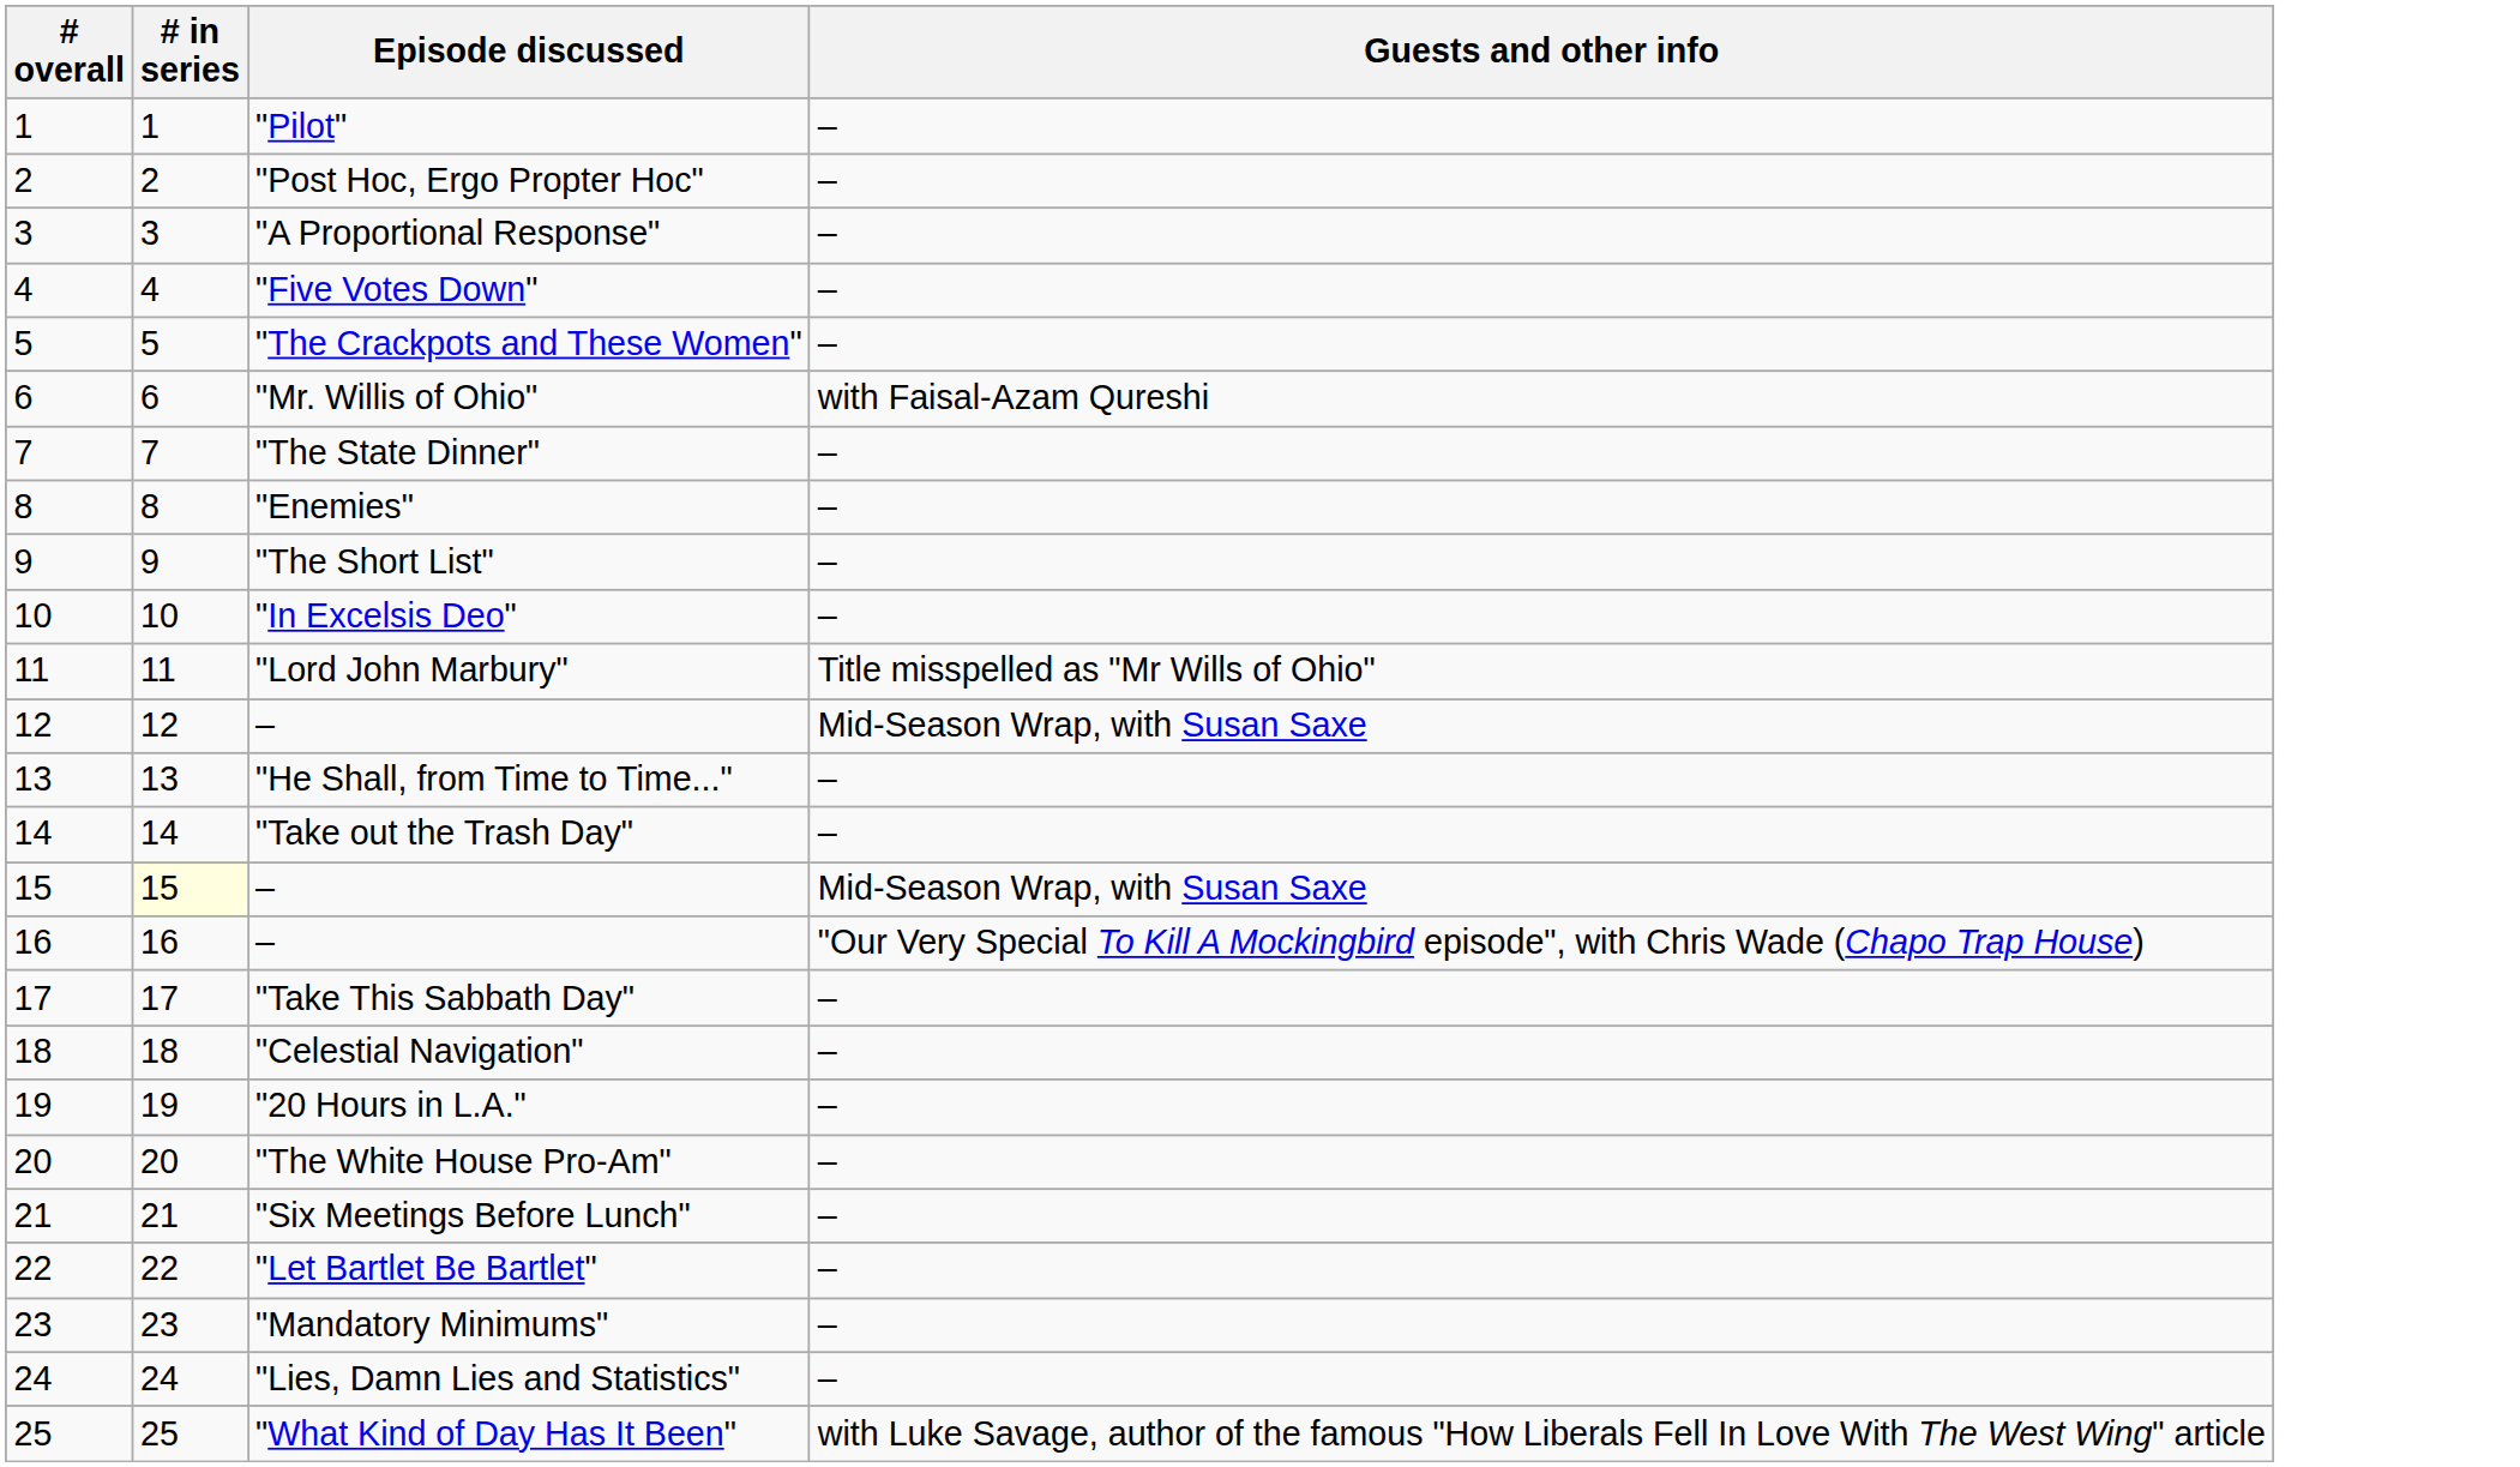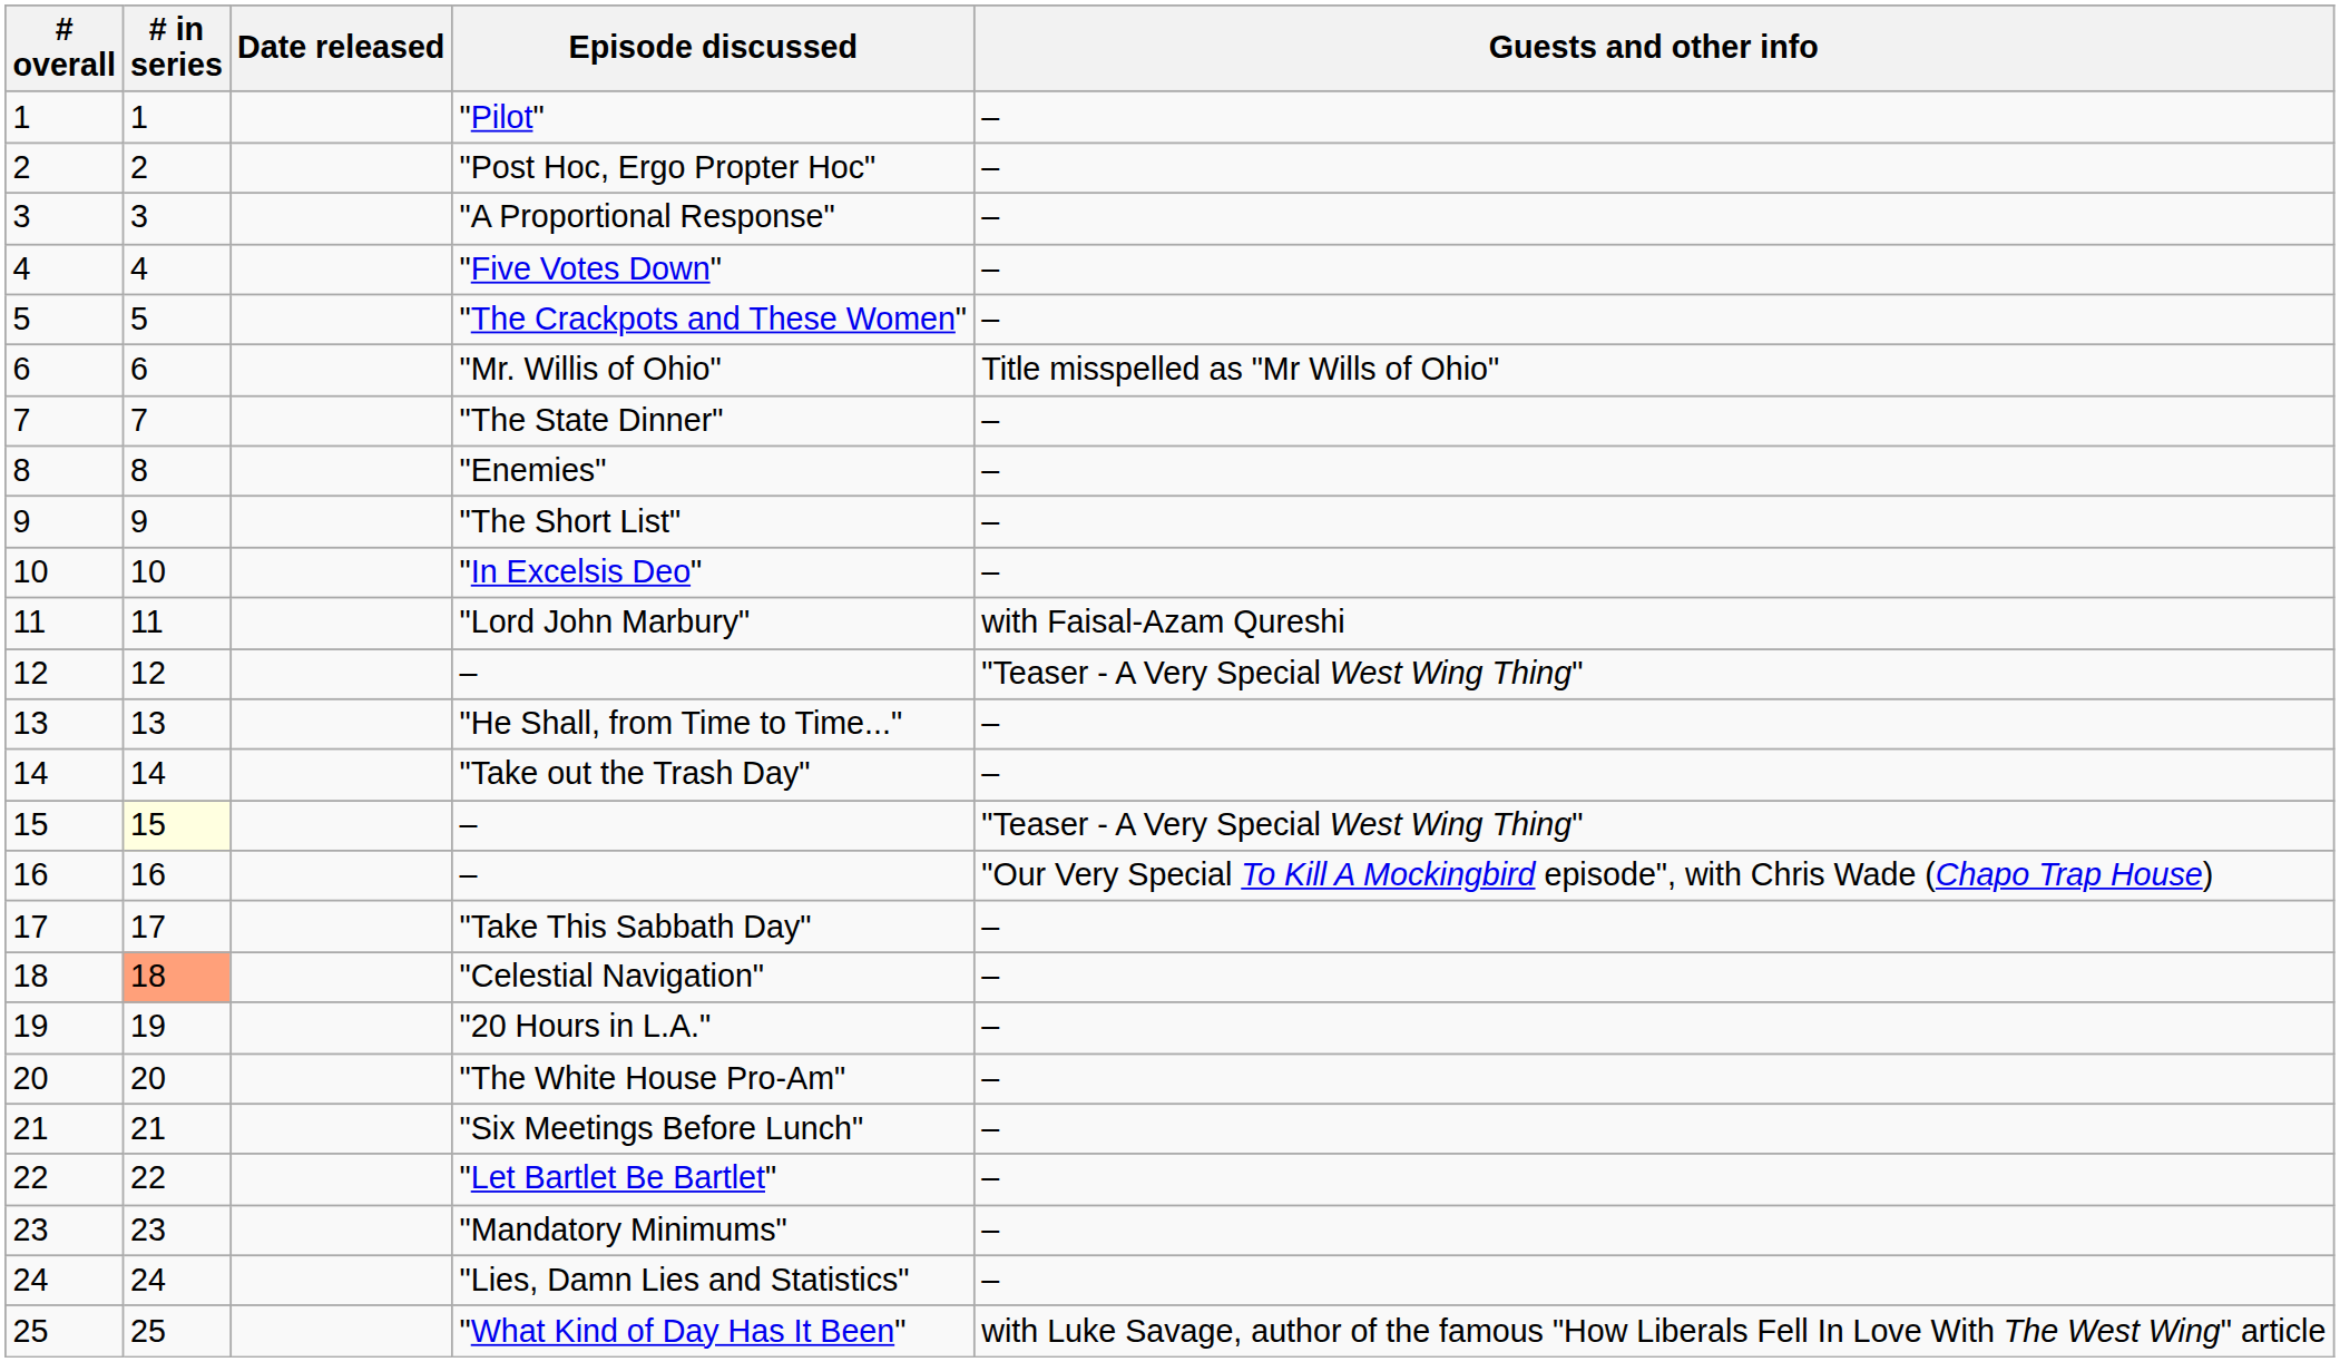 <table class="wikitable mw-collapsible mw-collapsed">
 <tr>
 <th>#<br>overall</th>
 <th># in<br>series</th>
+<th>Date released</th>
 <th>Episode discussed</th>
 <th>Guests and other info</th>
 </tr>
 <tr>
 <td>1</td>
 <td>1</td>
+<td></td>
 <td>"<a href='#'>Pilot</a>"</td>
 <td>–</td>
 </tr>
 <tr>
 <td>2</td>
 <td>2</td>
+<td></td>
 <td>"Post Hoc, Ergo Propter Hoc"</td>
 <td>–</td>
 </tr>
 <tr>
 <td>3</td>
 <td>3</td>
+<td></td>
 <td>"A Proportional Response"</td>
 <td>–</td>
 </tr>
 <tr>
 <td>4</td>
 <td>4</td>
+<td></td>
 <td>"<a href='#'>Five Votes Down</a>"</td>
 <td>–</td>
 </tr>
 <tr>
 <td>5</td>
 <td>5</td>
+<td></td>
 <td>"<a href='#'>The Crackpots and These Women</a>"</td>
 <td>–</td>
 </tr>
 <tr>
 <td>6</td>
 <td>6</td>
+<td></td>
 <td>"Mr. Willis of Ohio"</td>
-<td>with Faisal-Azam Qureshi</td>
+<td>Title misspelled as "Mr Wills of Ohio"</td>
 </tr>
 <tr>
 <td>7</td>
 <td>7</td>
+<td></td>
 <td>"The State Dinner"</td>
 <td>–</td>
 </tr>
 <tr>
 <td>8</td>
 <td>8</td>
+<td></td>
 <td>"Enemies"</td>
 <td>–</td>
 </tr>
 <tr>
 <td>9</td>
 <td>9</td>
+<td></td>
 <td>"The Short List"</td>
 <td>–</td>
 </tr>
 <tr>
 <td>10</td>
 <td>10</td>
+<td></td>
 <td>"<a href='#'>In Excelsis Deo</a>"</td>
 <td>–</td>
 </tr>
 <tr>
 <td>11</td>
 <td>11</td>
+<td></td>
 <td>"Lord John Marbury"</td>
-<td>Title misspelled as "Mr Wills of Ohio"</td>
+<td>with Faisal-Azam Qureshi</td>
 </tr>
 <tr>
 <td>12</td>
 <td>12</td>
+<td></td>
 <td>–</td>
-<td>Mid-Season Wrap, with <a href='#'>Susan Saxe</a></td>
+<td>"Teaser - A Very Special <em>West Wing Thing</em>"</td>
 </tr>
 <tr>
 <td>13</td>
 <td>13</td>
+<td></td>
 <td>"He Shall, from Time to Time..."</td>
 <td>–</td>
 </tr>
 <tr>
 <td>14</td>
 <td>14</td>
+<td></td>
 <td>"Take out the Trash Day"</td>
 <td>–</td>
 </tr>
 <tr>
 <td>15</td>
 <td style="background: lightyellow;">15</td>
+<td></td>
 <td>–</td>
-<td>Mid-Season Wrap, with <a href='#'>Susan Saxe</a></td>
+<td>"Teaser - A Very Special <em>West Wing Thing</em>"</td>
 </tr>
 <tr>
 <td>16</td>
 <td>16</td>
+<td></td>
 <td>–</td>
 <td>"Our Very Special <em><a href='#'>To Kill A Mockingbird</a></em> episode", with Chris Wade (<em><a href='#'>Chapo Trap House</a></em>)</td>
 </tr>
 <tr>
 <td>17</td>
 <td>17</td>
+<td></td>
 <td>"Take This Sabbath Day"</td>
 <td>–</td>
 </tr>
 <tr>
 <td>18</td>
-<td>18</td>
+<td style="background: lightsalmon;">18</td>
+<td></td>
 <td>"Celestial Navigation"</td>
 <td>–</td>
 </tr>
 <tr>
 <td>19</td>
 <td>19</td>
+<td></td>
 <td>"20 Hours in L.A."</td>
 <td>–</td>
 </tr>
 <tr>
 <td>20</td>
 <td>20</td>
+<td></td>
 <td>"The White House Pro-Am"</td>
 <td>–</td>
 </tr>
 <tr>
 <td>21</td>
 <td>21</td>
+<td></td>
 <td>"Six Meetings Before Lunch"</td>
 <td>–</td>
 </tr>
 <tr>
 <td>22</td>
 <td>22</td>
+<td></td>
 <td>"<a href='#'>Let Bartlet Be Bartlet</a>"</td>
 <td>–</td>
 </tr>
 <tr>
 <td>23</td>
 <td>23</td>
+<td></td>
 <td>"Mandatory Minimums"</td>
 <td>–</td>
 </tr>
 <tr>
 <td>24</td>
 <td>24</td>
+<td></td>
 <td>"Lies, Damn Lies and Statistics"</td>
 <td>–</td>
 </tr>
 <tr>
 <td>25</td>
 <td>25</td>
+<td></td>
 <td>"<a href='#'>What Kind of Day Has It Been</a>"</td>
 <td>with Luke Savage, author of the famous "How Liberals Fell In Love With <em>The West Wing</em>" article</td>
 </tr>
 </table>
